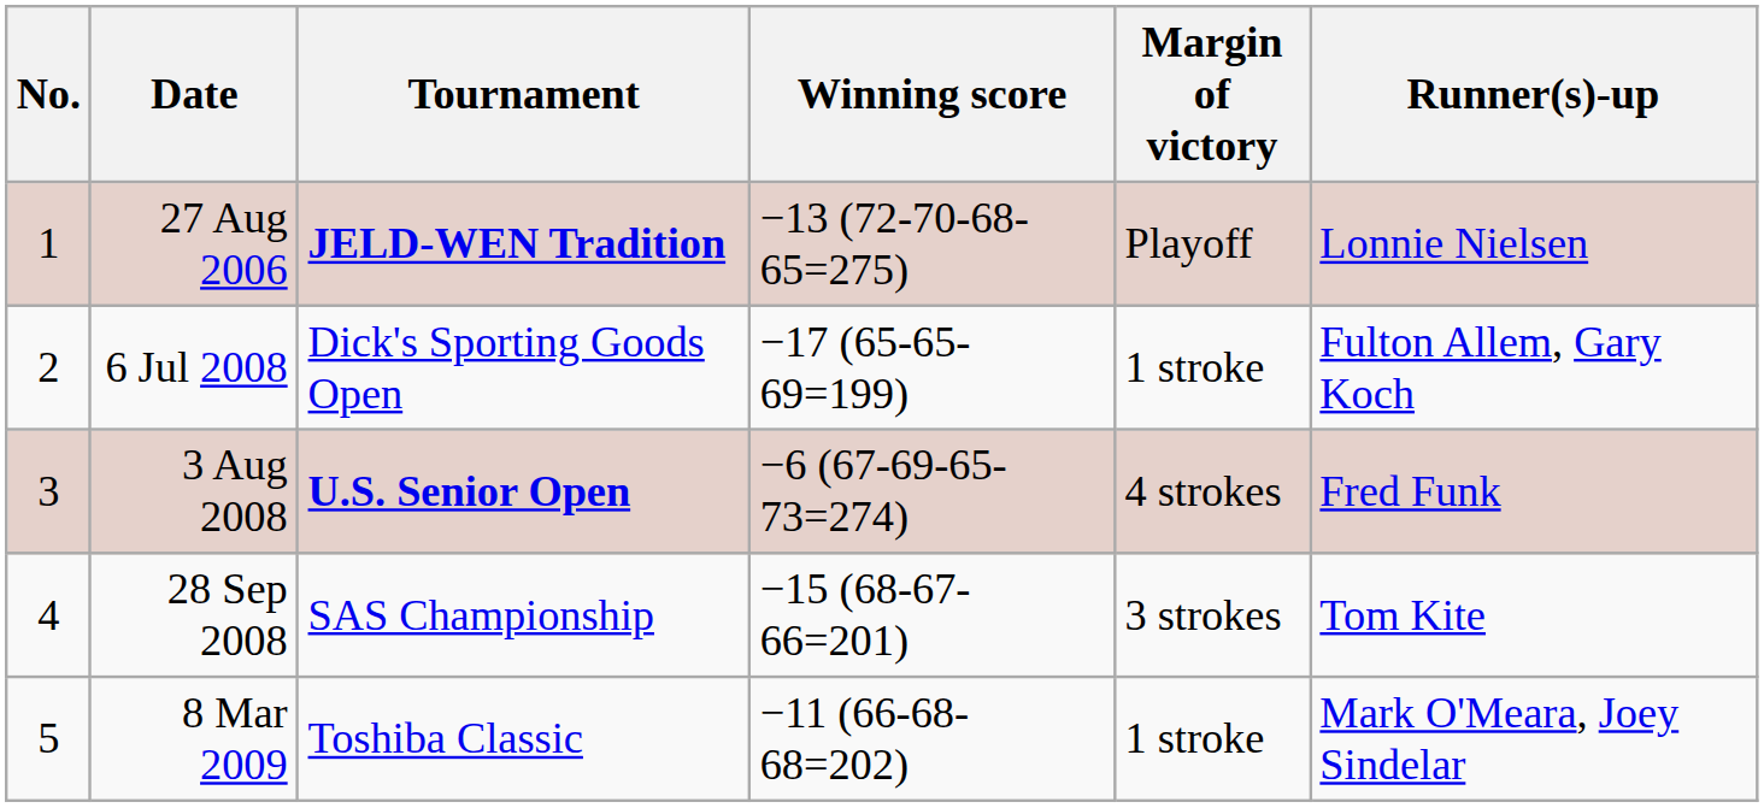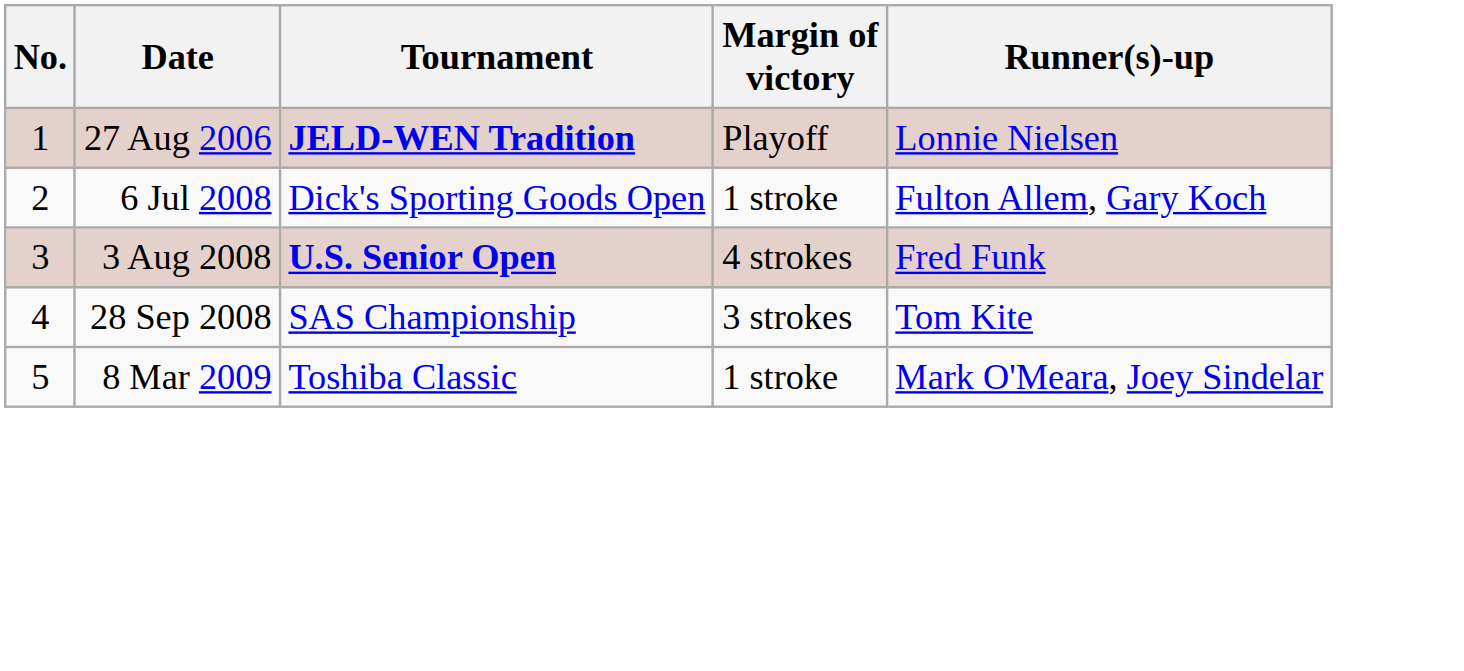 <table class="wikitable" style="font-size:95%;">
 <tr>
 <th>No.</th>
 <th>Date</th>
 <th>Tournament</th>
-<th>Winning score</th>
 <th>Margin of<br>victory</th>
 <th>Runner(s)-up</th>
 </tr>
 <tr style="background:#e5d1cb;">
 <td align=center>1</td>
 <td align=right>27 Aug <a href='#'>2006</a></td>
 <td><strong><a href='#'>JELD-WEN Tradition</a></strong></td>
-<td>−13 (72-70-68-65=275)</td>
 <td>Playoff</td>
 <td> <a href='#'>Lonnie Nielsen</a></td>
 </tr>
 <tr>
 <td align=center>2</td>
 <td align=right>6 Jul <a href='#'>2008</a></td>
 <td><a href='#'>Dick's Sporting Goods Open</a></td>
-<td>−17 (65-65-69=199)</td>
 <td>1 stroke</td>
 <td> <a href='#'>Fulton Allem</a>,  <a href='#'>Gary Koch</a></td>
 </tr>
 <tr style="background:#e5d1cb;">
 <td align=center>3</td>
 <td align=right>3 Aug 2008</td>
 <td><strong><a href='#'>U.S. Senior Open</a></strong></td>
-<td>−6 (67-69-65-73=274)</td>
 <td>4 strokes</td>
 <td> <a href='#'>Fred Funk</a></td>
 </tr>
 <tr>
 <td align=center>4</td>
 <td align=right>28 Sep 2008</td>
 <td><a href='#'>SAS Championship</a></td>
-<td>−15 (68-67-66=201)</td>
 <td>3 strokes</td>
 <td> <a href='#'>Tom Kite</a></td>
 </tr>
 <tr>
 <td align=center>5</td>
 <td align=right>8 Mar <a href='#'>2009</a></td>
 <td><a href='#'>Toshiba Classic</a></td>
-<td>−11 (66-68-68=202)</td>
 <td>1 stroke</td>
 <td> <a href='#'>Mark O'Meara</a>,  <a href='#'>Joey Sindelar</a></td>
 </tr>
 </table>
